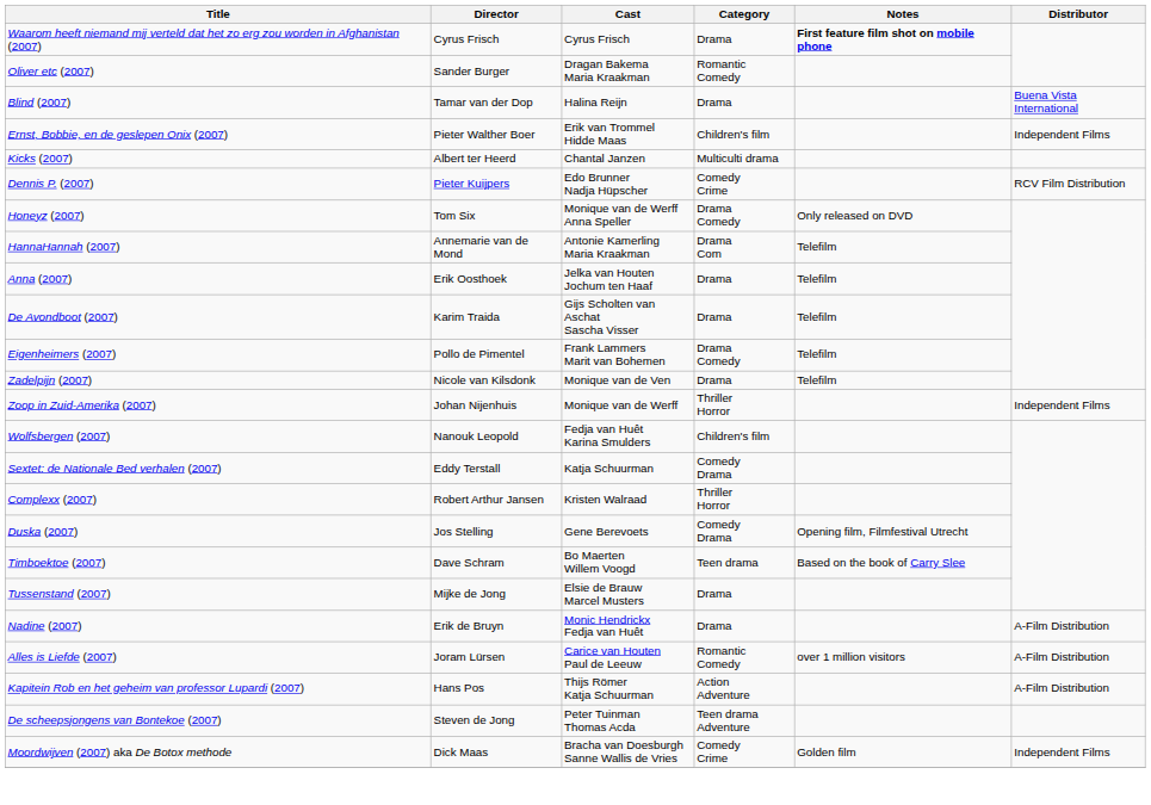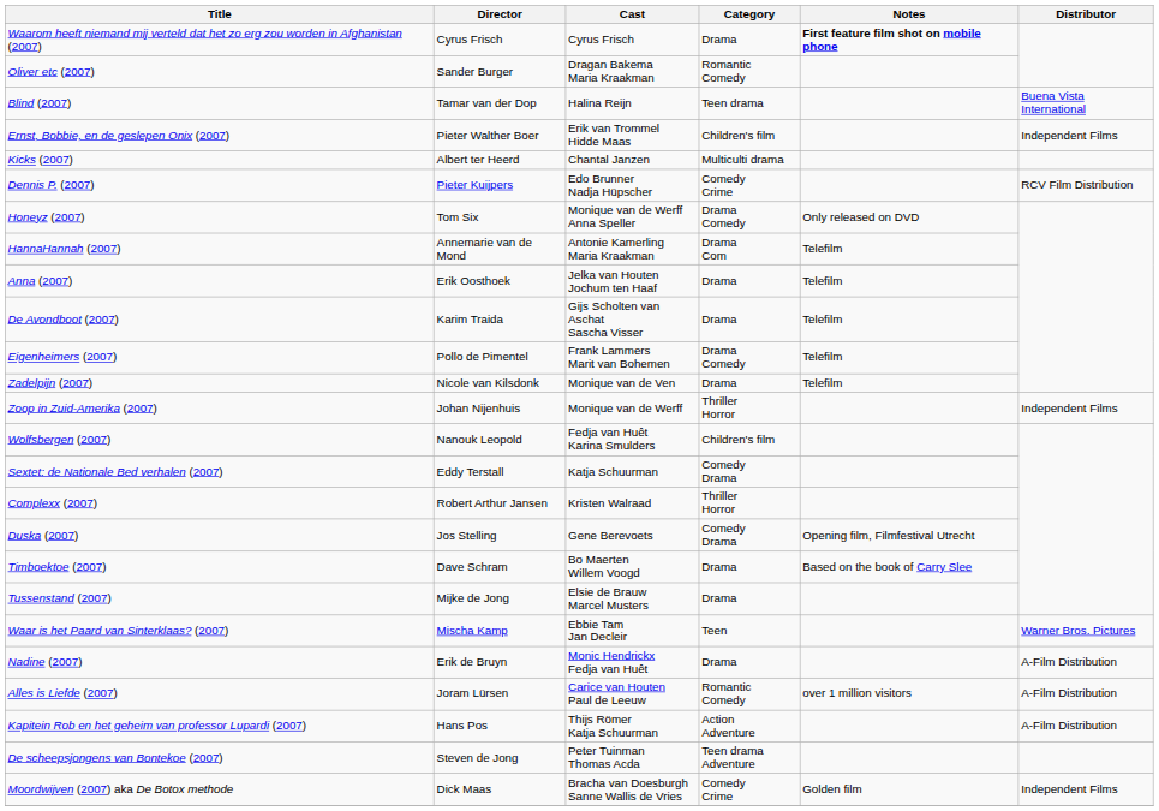 <table class="wikitable">
 <tr>
 <th>Title</th>
 <th>Director</th>
 <th>Cast</th>
 <th>Category</th>
 <th>Notes</th>
 <th>Distributor</th>
 </tr>
 <tr>
 <td><em><a href='#'>Waarom heeft niemand mij verteld dat het zo erg zou worden in Afghanistan</a></em> (<a href='#'>2007</a>)</td>
 <td>Cyrus Frisch</td>
 <td>Cyrus Frisch</td>
 <td>Drama</td>
 <td><strong>First feature film shot on <a href='#'>mobile phone</a></strong></td>
 </tr>
 <tr>
 <td><em><a href='#'>Oliver etc</a></em> (<a href='#'>2007</a>)</td>
 <td>Sander Burger</td>
 <td>Dragan Bakema<br>Maria Kraakman</td>
 <td>Romantic Comedy</td>
 <td></td>
 </tr>
 <tr>
 <td><em><a href='#'>Blind</a></em> (<a href='#'>2007</a>)</td>
 <td>Tamar van der Dop</td>
 <td>Halina Reijn</td>
-<td>Drama</td>
+<td>Teen drama</td>
 <td></td>
 <td><a href='#'>Buena Vista International</a></td>
 </tr>
 <tr>
 <td><em><a href='#'>Ernst, Bobbie, en de geslepen Onix</a></em> (<a href='#'>2007</a>)</td>
 <td>Pieter Walther Boer</td>
 <td>Erik van Trommel<br>Hidde Maas</td>
 <td>Children's film</td>
 <td></td>
 <td>Independent Films</td>
 </tr>
 <tr>
 <td><em><a href='#'>Kicks</a></em> (<a href='#'>2007</a>)</td>
 <td>Albert ter Heerd</td>
 <td>Chantal Janzen</td>
 <td>Multiculti drama</td>
 <td></td>
 </tr>
 <tr>
 <td><em><a href='#'>Dennis P.</a></em> (<a href='#'>2007</a>)</td>
 <td><a href='#'>Pieter Kuijpers</a></td>
 <td>Edo Brunner<br>Nadja Hüpscher</td>
 <td>Comedy<br>Crime</td>
 <td></td>
 <td>RCV Film Distribution</td>
 </tr>
 <tr>
 <td><em><a href='#'>Honeyz</a></em> (<a href='#'>2007</a>)</td>
 <td>Tom Six</td>
 <td>Monique van de Werff<br>Anna Speller</td>
 <td>Drama<br>Comedy</td>
 <td>Only released on DVD</td>
 </tr>
 <tr>
 <td><em><a href='#'>HannaHannah</a></em> (<a href='#'>2007</a>)</td>
 <td>Annemarie van de Mond</td>
 <td>Antonie Kamerling<br>Maria Kraakman</td>
 <td>Drama<br>Com</td>
 <td>Telefilm</td>
 </tr>
 <tr>
 <td><em><a href='#'>Anna</a></em> (<a href='#'>2007</a>)</td>
 <td>Erik Oosthoek</td>
 <td>Jelka van Houten<br>Jochum ten Haaf</td>
 <td>Drama</td>
 <td>Telefilm</td>
 </tr>
 <tr>
 <td><em><a href='#'>De Avondboot</a></em> (<a href='#'>2007</a>)</td>
 <td>Karim Traida</td>
 <td>Gijs Scholten van Aschat<br>Sascha Visser</td>
 <td>Drama</td>
 <td>Telefilm</td>
 </tr>
 <tr>
 <td><em><a href='#'>Eigenheimers</a></em> (<a href='#'>2007</a>)</td>
 <td>Pollo de Pimentel</td>
 <td>Frank Lammers<br>Marit van Bohemen</td>
 <td>Drama<br>Comedy</td>
 <td>Telefilm</td>
 </tr>
 <tr>
 <td><em><a href='#'>Zadelpijn</a></em> (<a href='#'>2007</a>)</td>
 <td>Nicole van Kilsdonk</td>
 <td>Monique van de Ven</td>
 <td>Drama</td>
 <td>Telefilm</td>
 </tr>
 <tr>
 <td><em><a href='#'>Zoop in Zuid-Amerika</a></em> (<a href='#'>2007</a>)</td>
 <td>Johan Nijenhuis</td>
 <td>Monique van de Werff</td>
 <td>Thriller<br>Horror</td>
 <td></td>
 <td>Independent Films</td>
 </tr>
 <tr>
 <td><em><a href='#'>Wolfsbergen</a></em> (<a href='#'>2007</a>)</td>
 <td>Nanouk Leopold</td>
 <td>Fedja van Huêt<br>Karina Smulders</td>
 <td>Children's film</td>
 <td></td>
 </tr>
 <tr>
 <td><em><a href='#'>Sextet: de Nationale Bed verhalen</a></em> (<a href='#'>2007</a>)</td>
 <td>Eddy Terstall</td>
 <td>Katja Schuurman</td>
 <td>Comedy<br>Drama</td>
 <td></td>
 </tr>
 <tr>
 <td><em><a href='#'>Complexx</a></em> (<a href='#'>2007</a>)</td>
 <td>Robert Arthur Jansen</td>
 <td>Kristen Walraad</td>
 <td>Thriller<br>Horror</td>
 <td></td>
 </tr>
 <tr>
 <td><em><a href='#'>Duska</a></em> (<a href='#'>2007</a>)</td>
 <td>Jos Stelling</td>
 <td>Gene Berevoets</td>
 <td>Comedy<br>Drama</td>
 <td>Opening film, Filmfestival Utrecht</td>
 </tr>
 <tr>
 <td><em><a href='#'>Timboektoe</a></em> (<a href='#'>2007</a>)</td>
 <td>Dave Schram</td>
 <td>Bo Maerten<br>Willem Voogd</td>
-<td>Teen drama</td>
+<td>Drama</td>
 <td>Based on the book of <a href='#'>Carry Slee</a></td>
 </tr>
 <tr>
 <td><em><a href='#'>Tussenstand</a></em> (<a href='#'>2007</a>)</td>
 <td>Mijke de Jong</td>
 <td>Elsie de Brauw<br>Marcel Musters</td>
 <td>Drama</td>
 <td></td>
+</tr>
+<tr>
+<td><em><a href='#'>Waar is het Paard van Sinterklaas?</a></em> (<a href='#'>2007</a>)</td>
+<td><a href='#'>Mischa Kamp</a></td>
+<td>Ebbie Tam<br>Jan Decleir</td>
+<td>Teen</td>
+<td></td>
+<td><a href='#'>Warner Bros. Pictures</a></td>
 </tr>
 <tr>
 <td><em><a href='#'>Nadine</a></em> (<a href='#'>2007</a>)</td>
 <td>Erik de Bruyn</td>
 <td><a href='#'>Monic Hendrickx</a><br>Fedja van Huêt</td>
 <td>Drama</td>
 <td></td>
 <td>A-Film Distribution</td>
 </tr>
 <tr>
 <td><em><a href='#'>Alles is Liefde</a></em> (<a href='#'>2007</a>)</td>
 <td>Joram Lürsen</td>
 <td><a href='#'>Carice van Houten</a><br>Paul de Leeuw</td>
 <td>Romantic Comedy</td>
 <td>over 1 million visitors</td>
 <td>A-Film Distribution</td>
 </tr>
 <tr>
 <td><em><a href='#'>Kapitein Rob en het geheim van professor Lupardi</a></em> (<a href='#'>2007</a>)</td>
 <td>Hans Pos</td>
 <td>Thijs Römer<br>Katja Schuurman</td>
 <td>Action<br>Adventure</td>
 <td></td>
 <td>A-Film Distribution</td>
 </tr>
 <tr>
 <td><em><a href='#'>De scheepsjongens van Bontekoe</a></em> (<a href='#'>2007</a>)</td>
 <td>Steven de Jong</td>
 <td>Peter Tuinman<br>Thomas Acda</td>
 <td>Teen drama<br>Adventure</td>
 <td></td>
 </tr>
 <tr>
 <td><em><a href='#'>Moordwijven</a></em> (<a href='#'>2007</a>) aka <em>De Botox methode</em></td>
 <td>Dick Maas</td>
 <td>Bracha van Doesburgh<br>Sanne Wallis de Vries</td>
 <td>Comedy<br>Crime</td>
 <td>Golden film</td>
 <td>Independent Films</td>
 </tr>
 <tr>
 </tr>
 </table>
